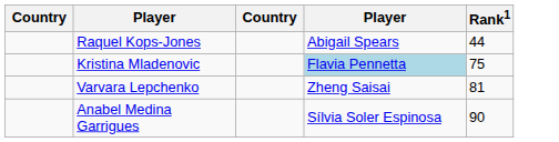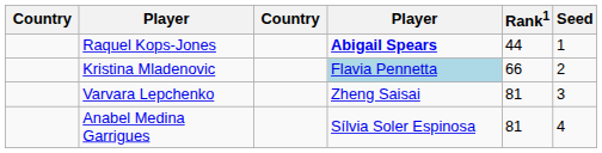 <table class="sortable wikitable">
 <tr>
 <th width="70">Country</th>
 <th width="175">Player</th>
 <th width="70">Country</th>
 <th width="175">Player</th>
 <th>Rank<sup>1</sup></th>
+<th>Seed</th>
 </tr>
 <tr>
 <td></td>
 <td><a href='#'>Raquel Kops-Jones</a></td>
 <td></td>
-<td><a href='#'>Abigail Spears</a></td>
+<td><strong><a href='#'>Abigail Spears</a></strong></td>
 <td>44</td>
+<td>1</td>
 </tr>
 <tr>
 <td></td>
 <td><a href='#'>Kristina Mladenovic</a></td>
 <td></td>
 <td style="background: lightblue;"><a href='#'>Flavia Pennetta</a></td>
-<td>75</td>
+<td>66</td>
+<td>2</td>
 </tr>
 <tr>
 <td></td>
 <td><a href='#'>Varvara Lepchenko</a></td>
 <td></td>
 <td><a href='#'>Zheng Saisai</a></td>
 <td>81</td>
+<td>3</td>
 </tr>
 <tr>
 <td></td>
 <td><a href='#'>Anabel Medina Garrigues</a></td>
 <td></td>
 <td><a href='#'>Sílvia Soler Espinosa</a></td>
-<td>90</td>
+<td>81</td>
+<td>4</td>
 </tr>
 </table>
